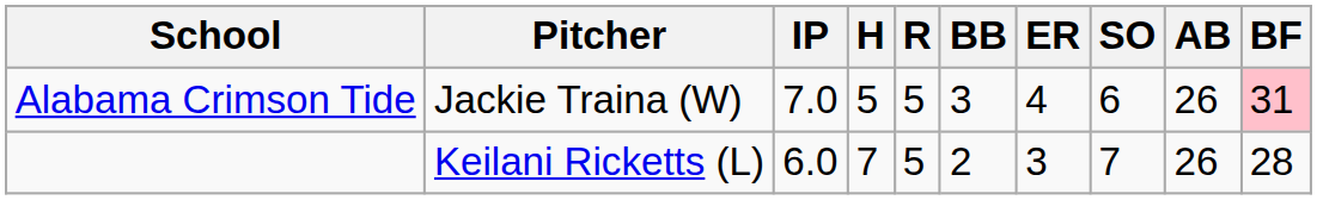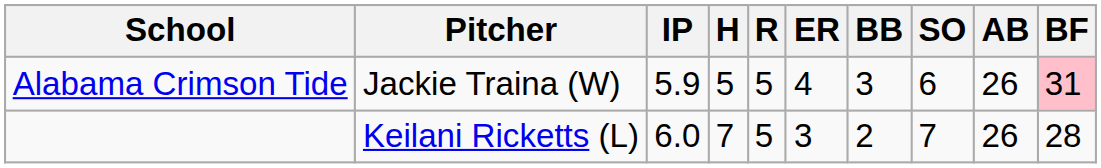 <table class="wikitable">
 <tr>
 <th>School</th>
 <th>Pitcher</th>
 <th>IP</th>
 <th>H</th>
 <th>R</th>
+<th>ER</th>
 <th>BB</th>
-<th>ER</th>
 <th>SO</th>
 <th>AB</th>
 <th>BF</th>
 </tr>
 <tr>
 <td><a href='#'>Alabama Crimson Tide</a></td>
 <td>Jackie Traina (W)</td>
-<td>7.0</td>
+<td>5.9</td>
 <td>5</td>
 <td>5</td>
+<td>4</td>
 <td>3</td>
-<td>4</td>
 <td>6</td>
 <td>26</td>
 <td style="background: pink;">31</td>
 </tr>
 <tr>
 <td></td>
 <td><a href='#'>Keilani Ricketts</a> (L)</td>
 <td>6.0</td>
 <td>7</td>
 <td>5</td>
+<td>3</td>
 <td>2</td>
-<td>3</td>
 <td>7</td>
 <td>26</td>
 <td>28</td>
 </tr>
 </table>
